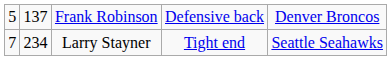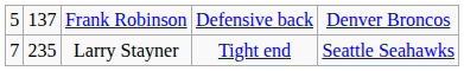 <table class="wikitable" style="text-align:center">
 <tr>
 <td>5</td>
 <td>137</td>
 <td><a href='#'>Frank Robinson</a></td>
 <td><a href='#'>Defensive back</a></td>
 <td><a href='#'>Denver Broncos</a></td>
 </tr>
 <tr>
 <td>7</td>
-<td>234</td>
+<td>235</td>
 <td>Larry Stayner</td>
 <td><a href='#'>Tight end</a></td>
 <td><a href='#'>Seattle Seahawks</a></td>
 </tr>
 </table>
